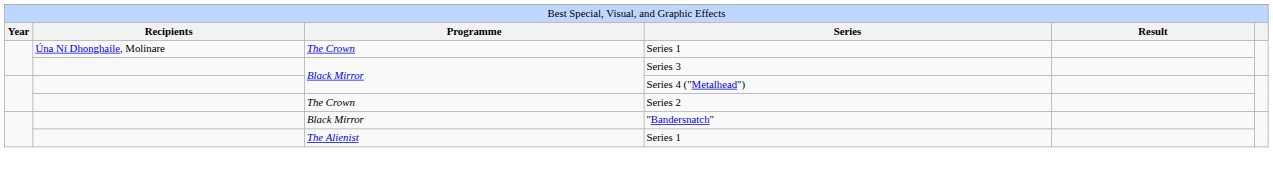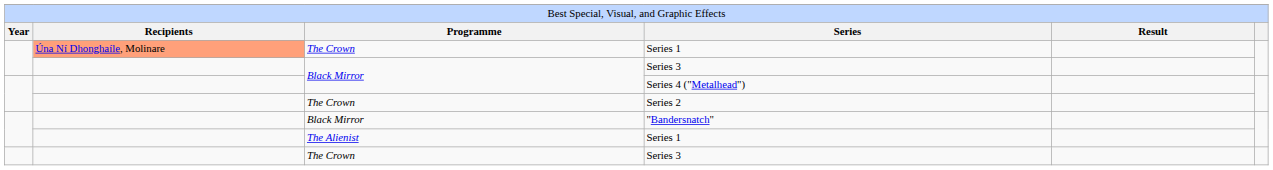 <table class="wikitable plainrowheaders" style="font-size: 90%" width=85%>
 <tr>
 </tr>
 <tr ---- bgcolor="#bfd7ff">
 <td colspan=6 align=center>Best Special, Visual, and Graphic Effects</td>
 </tr>
 <tr ---- bgcolor="#ebf5ff">
 <th scope="col" style="width:2%;">Year</th>
 <th scope="col" style="width:20%;">Recipients</th>
 <th scope="col" style="width:25%;">Programme</th>
 <th scope="col" style="width:30%;">Series</th>
 <th scope="col" style="width:15%;">Result</th>
 <th scope="col" class="unsortable" style="width:1%;"></th>
 </tr>
 <tr>
 <td rowspan="2"></td>
-<td><a href='#'>Úna Ní Dhonghaíle</a>, Molinare</td>
+<td style="background: lightsalmon;"><a href='#'>Úna Ní Dhonghaíle</a>, Molinare</td>
 <td><em><a href='#'>The Crown</a></em></td>
 <td>Series 1</td>
 <td></td>
 <td rowspan="2"></td>
 </tr>
 <tr>
 <td></td>
 <td rowspan="2"><em><a href='#'>Black Mirror</a></em></td>
 <td>Series 3</td>
 <td></td>
 </tr>
 <tr>
 <td rowspan="2"></td>
 <td></td>
 <td>Series 4 ("<a href='#'>Metalhead</a>")</td>
 <td></td>
 <td rowspan="2"></td>
 </tr>
 <tr>
 <td></td>
 <td><em>The Crown</em></td>
 <td>Series 2</td>
 <td></td>
 </tr>
 <tr>
 <td rowspan="2"></td>
 <td></td>
 <td><em>Black Mirror</em></td>
 <td>"<a href='#'>Bandersnatch</a>"</td>
 <td></td>
 <td rowspan="2"></td>
 </tr>
 <tr>
 <td></td>
 <td><em><a href='#'>The Alienist</a></em></td>
 <td>Series 1</td>
 <td></td>
 </tr>
+<tr>
+<td></td>
+<td></td>
+<td><em>The Crown</em></td>
+<td>Series 3</td>
+<td></td>
+<td></td>
+</tr>
 </table>
